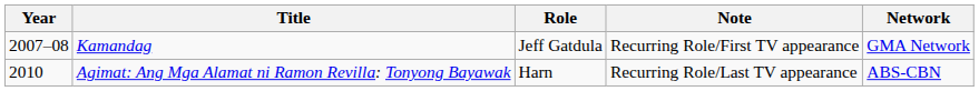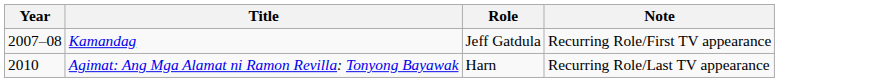 <table class="wikitable">
 <tr :#b0c4de;>
 <th>Year</th>
 <th>Title</th>
 <th>Role</th>
 <th>Note</th>
-<th>Network</th>
 </tr>
 <tr>
 <td>2007–08</td>
 <td><em><a href='#'>Kamandag</a></em></td>
 <td>Jeff Gatdula</td>
 <td>Recurring Role/First TV appearance</td>
-<td><a href='#'>GMA Network</a></td>
 </tr>
 <tr>
 <td>2010</td>
 <td><em><a href='#'>Agimat: Ang Mga Alamat ni Ramon Revilla</a>: <a href='#'>Tonyong Bayawak</a></em></td>
 <td>Harn</td>
 <td>Recurring Role/Last TV appearance</td>
-<td><a href='#'>ABS-CBN</a></td>
 </tr>
 </table>
